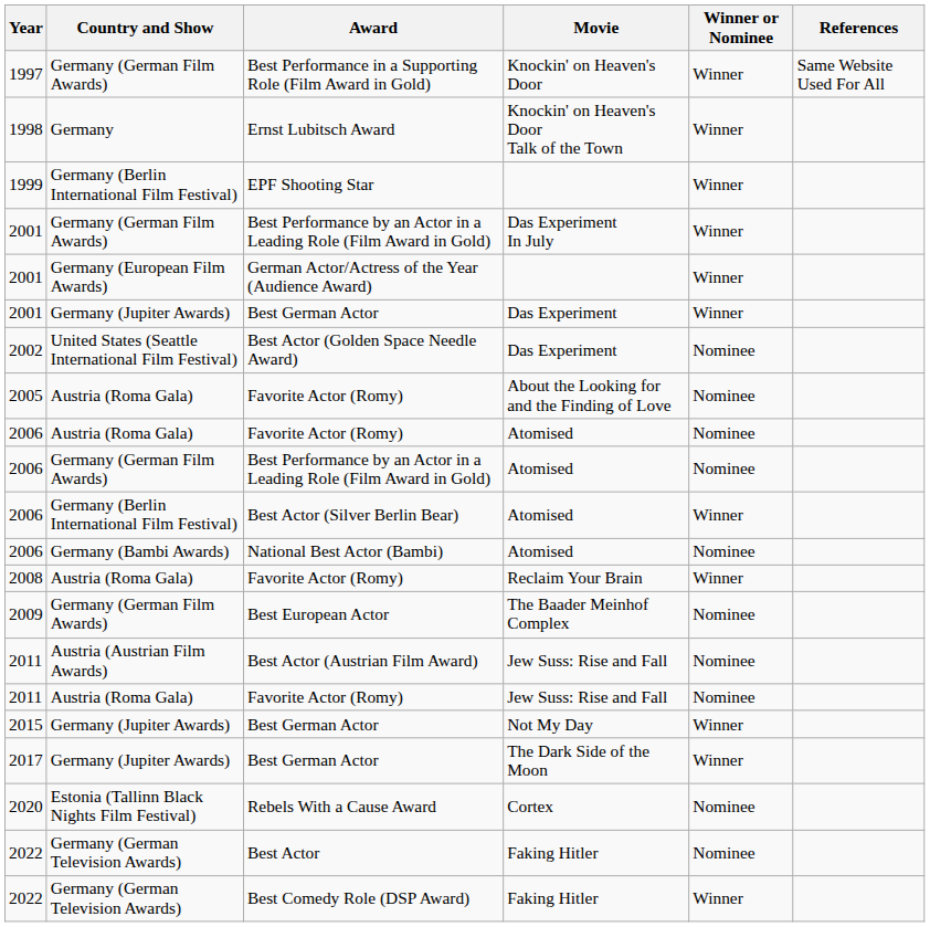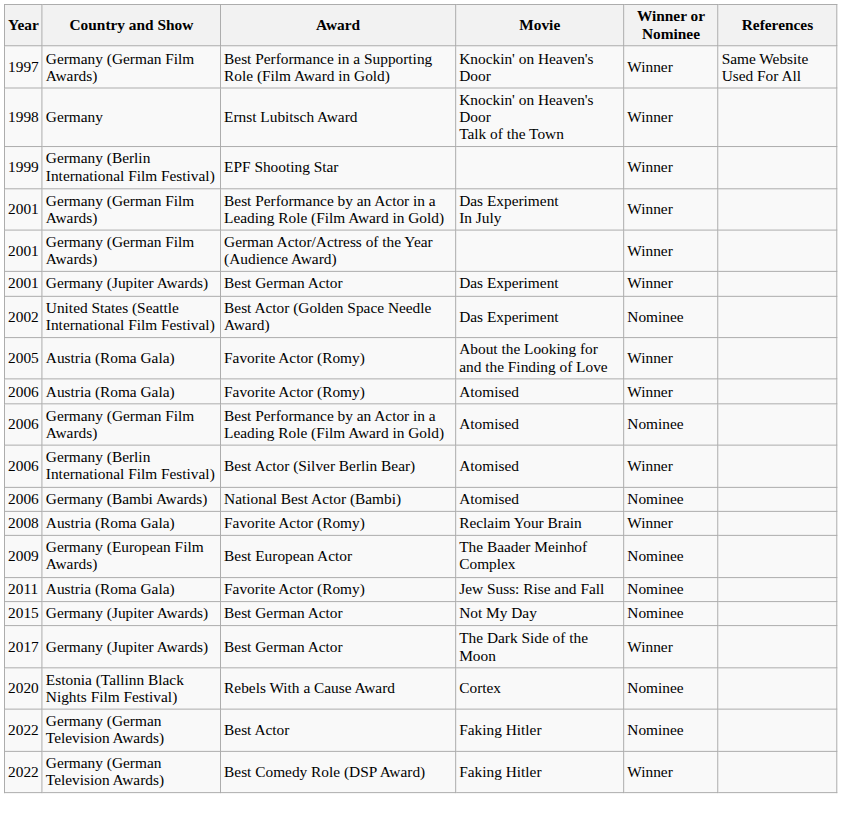 <table class="wikitable">
 <tr>
 <th>Year</th>
 <th>Country and Show</th>
 <th>Award</th>
 <th>Movie</th>
 <th>Winner or Nominee</th>
 <th>References</th>
 </tr>
 <tr>
 <td>1997</td>
 <td>Germany (German Film Awards)</td>
 <td>Best Performance in a Supporting Role (Film Award in Gold)</td>
 <td>Knockin' on Heaven's Door</td>
 <td>Winner</td>
 <td> Same Website Used For All</td>
 </tr>
 <tr>
 <td>1998</td>
 <td>Germany</td>
 <td>Ernst Lubitsch Award</td>
 <td>Knockin' on Heaven's Door<br>Talk of the Town</td>
 <td>Winner</td>
 <td></td>
 </tr>
 <tr>
 <td>1999</td>
 <td>Germany (Berlin International Film Festival)</td>
 <td>EPF Shooting Star</td>
 <td></td>
 <td>Winner</td>
 <td></td>
 </tr>
 <tr>
 <td>2001</td>
 <td>Germany (German Film Awards)</td>
 <td>Best Performance by an Actor in a Leading Role (Film Award in Gold)</td>
 <td>Das Experiment<br>In July</td>
 <td>Winner</td>
 <td></td>
 </tr>
 <tr>
 <td>2001</td>
-<td>Germany (European Film Awards)</td>
+<td>Germany (German Film Awards)</td>
 <td>German Actor/Actress of the Year (Audience Award)</td>
 <td></td>
 <td>Winner</td>
 <td></td>
 </tr>
 <tr>
 <td>2001</td>
 <td>Germany (Jupiter Awards)</td>
 <td>Best German Actor</td>
 <td>Das Experiment</td>
 <td>Winner</td>
 <td></td>
 </tr>
 <tr>
 <td>2002</td>
 <td>United States (Seattle International Film Festival)</td>
 <td>Best Actor (Golden Space Needle Award)</td>
 <td>Das Experiment</td>
 <td>Nominee</td>
 <td></td>
 </tr>
 <tr>
 <td>2005</td>
 <td>Austria (Roma Gala)</td>
 <td>Favorite Actor (Romy)</td>
 <td>About the Looking for and the Finding of Love</td>
-<td>Nominee</td>
+<td>Winner</td>
 <td></td>
 </tr>
 <tr>
 <td>2006</td>
 <td>Austria (Roma Gala)</td>
 <td>Favorite Actor (Romy)</td>
 <td>Atomised</td>
-<td>Nominee</td>
+<td>Winner</td>
 <td></td>
 </tr>
 <tr>
 <td>2006</td>
 <td>Germany (German Film Awards)</td>
 <td>Best Performance by an Actor in a Leading Role (Film Award in Gold)</td>
 <td>Atomised</td>
 <td>Nominee</td>
 <td></td>
 </tr>
 <tr>
 <td>2006</td>
 <td>Germany (Berlin International Film Festival)</td>
 <td>Best Actor (Silver Berlin Bear)</td>
 <td>Atomised</td>
 <td>Winner</td>
 <td></td>
 </tr>
 <tr>
 <td>2006</td>
 <td>Germany (Bambi Awards)</td>
 <td>National Best Actor (Bambi)</td>
 <td>Atomised</td>
 <td>Nominee</td>
 <td></td>
 </tr>
 <tr>
 <td>2008</td>
 <td>Austria (Roma Gala)</td>
 <td>Favorite Actor (Romy)</td>
 <td>Reclaim Your Brain</td>
 <td>Winner</td>
 <td></td>
 </tr>
 <tr>
 <td>2009</td>
-<td>Germany (German Film Awards)</td>
+<td>Germany (European Film Awards)</td>
 <td>Best European Actor</td>
 <td>The Baader Meinhof Complex</td>
-<td>Nominee</td>
-<td></td>
-</tr>
-<tr>
-<td>2011</td>
-<td>Austria (Austrian Film Awards)</td>
-<td>Best Actor (Austrian Film Award)</td>
-<td>Jew Suss: Rise and Fall</td>
 <td>Nominee</td>
 <td></td>
 </tr>
 <tr>
 <td>2011</td>
 <td>Austria (Roma Gala)</td>
 <td>Favorite Actor (Romy)</td>
 <td>Jew Suss: Rise and Fall</td>
 <td>Nominee</td>
 <td></td>
 </tr>
 <tr>
 <td>2015</td>
 <td>Germany (Jupiter Awards)</td>
 <td>Best German Actor</td>
 <td>Not My Day</td>
-<td>Winner</td>
+<td>Nominee</td>
 <td></td>
 </tr>
 <tr>
 <td>2017</td>
 <td>Germany (Jupiter Awards)</td>
 <td>Best German Actor</td>
 <td>The Dark Side of the Moon</td>
 <td>Winner</td>
 <td></td>
 </tr>
 <tr>
 <td>2020</td>
 <td>Estonia (Tallinn Black Nights Film Festival)</td>
 <td>Rebels With a Cause Award</td>
 <td>Cortex</td>
 <td>Nominee</td>
 <td></td>
 </tr>
 <tr>
 <td>2022</td>
 <td>Germany (German Television Awards)</td>
 <td>Best Actor</td>
 <td>Faking Hitler</td>
 <td>Nominee</td>
 <td></td>
 </tr>
 <tr>
 <td>2022</td>
 <td>Germany (German Television Awards)</td>
 <td>Best Comedy Role (DSP Award)</td>
 <td>Faking Hitler</td>
 <td>Winner</td>
 <td></td>
 </tr>
 </table>
